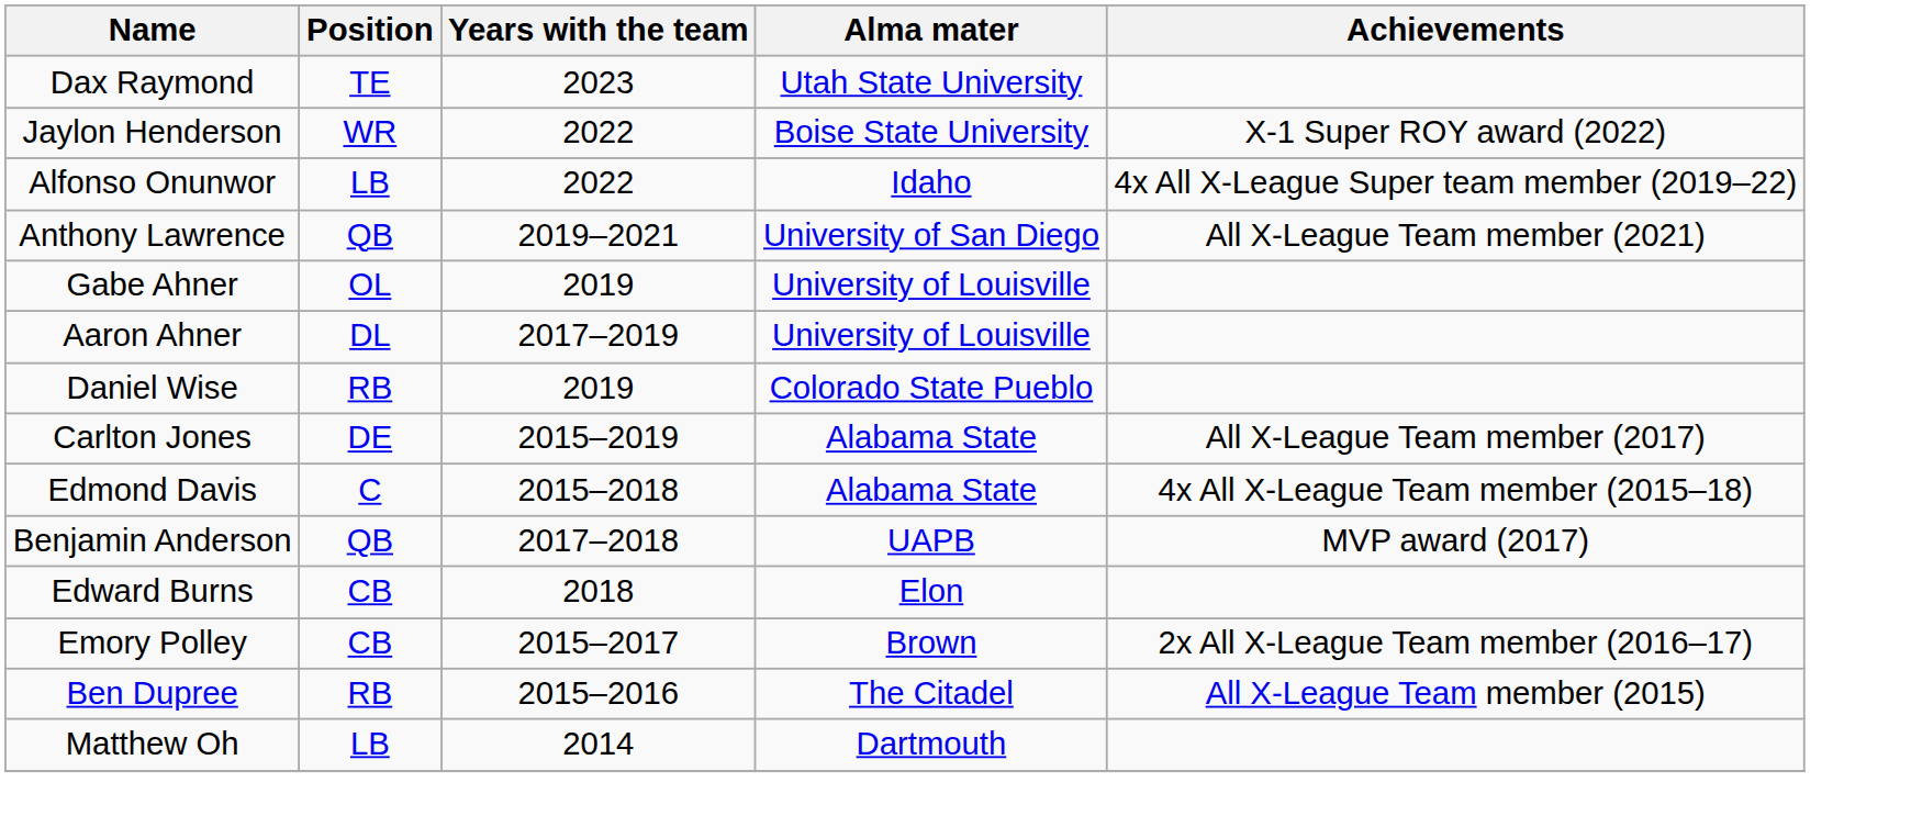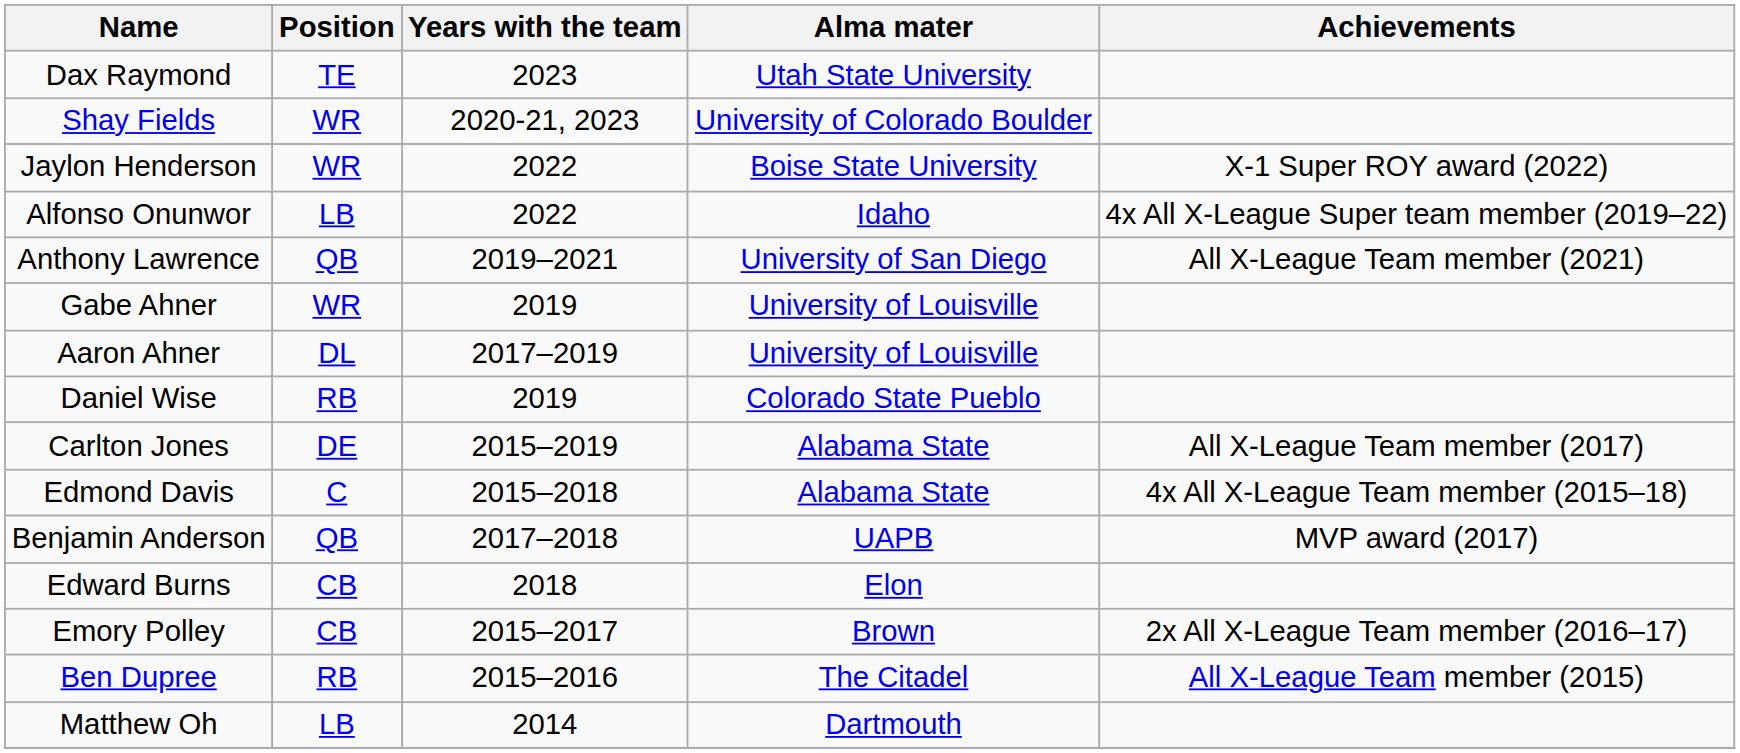 <table class="wikitable" style="text-align:center">
 <tr>
 <th>Name</th>
 <th>Position</th>
 <th>Years with the team</th>
 <th>Alma mater</th>
 <th>Achievements</th>
 </tr>
 <tr>
 <td>Dax Raymond</td>
 <td><a href='#'>TE</a></td>
 <td>2023</td>
 <td><a href='#'>Utah State University</a></td>
+<td></td>
+</tr>
+<tr>
+<td><a href='#'>Shay Fields</a></td>
+<td><a href='#'>WR</a></td>
+<td>2020-21, 2023</td>
+<td><a href='#'>University of Colorado Boulder</a></td>
 <td></td>
 </tr>
 <tr>
 <td>Jaylon Henderson</td>
 <td><a href='#'>WR</a></td>
 <td>2022</td>
 <td><a href='#'>Boise State University</a></td>
 <td>X-1 Super ROY award (2022)</td>
 </tr>
 <tr>
 <td>Alfonso Onunwor</td>
 <td><a href='#'>LB</a></td>
 <td>2022</td>
 <td><a href='#'>Idaho</a></td>
 <td>4x All X-League Super team member (2019–22)</td>
 </tr>
 <tr>
 <td>Anthony Lawrence</td>
 <td><a href='#'>QB</a></td>
 <td>2019–2021</td>
 <td><a href='#'>University of San Diego</a></td>
 <td>All X-League Team member (2021)</td>
 </tr>
 <tr>
 <td>Gabe Ahner</td>
-<td><a href='#'>OL</a></td>
+<td><a href='#'>WR</a></td>
 <td>2019</td>
 <td><a href='#'>University of Louisville</a></td>
 <td></td>
 </tr>
 <tr>
 <td>Aaron Ahner</td>
 <td><a href='#'>DL</a></td>
 <td>2017–2019</td>
 <td><a href='#'>University of Louisville</a></td>
 <td></td>
 </tr>
 <tr>
 <td>Daniel Wise</td>
 <td><a href='#'>RB</a></td>
 <td>2019</td>
 <td><a href='#'>Colorado State Pueblo</a></td>
 <td></td>
 </tr>
 <tr>
 <td>Carlton Jones</td>
 <td><a href='#'>DE</a></td>
 <td>2015–2019</td>
 <td><a href='#'>Alabama State</a></td>
 <td>All X-League Team member (2017)</td>
 </tr>
 <tr>
 <td>Edmond Davis</td>
 <td><a href='#'>C</a></td>
 <td>2015–2018</td>
 <td><a href='#'>Alabama State</a></td>
 <td>4x All X-League Team member (2015–18)</td>
 </tr>
 <tr>
 <td>Benjamin Anderson</td>
 <td><a href='#'>QB</a></td>
 <td>2017–2018</td>
 <td><a href='#'>UAPB</a></td>
 <td>MVP award (2017)</td>
 </tr>
 <tr>
 <td>Edward Burns</td>
 <td><a href='#'>CB</a></td>
 <td>2018</td>
 <td><a href='#'>Elon</a></td>
 <td></td>
 </tr>
 <tr>
 <td>Emory Polley</td>
 <td><a href='#'>CB</a></td>
 <td>2015–2017</td>
 <td><a href='#'>Brown</a></td>
 <td>2x All X-League Team member (2016–17)</td>
 </tr>
 <tr>
 <td><a href='#'>Ben Dupree</a></td>
 <td><a href='#'>RB</a></td>
 <td>2015–2016</td>
 <td><a href='#'>The Citadel</a></td>
 <td><a href='#'>All X-League Team</a> member (2015)</td>
 </tr>
 <tr>
 <td>Matthew Oh</td>
 <td><a href='#'>LB</a></td>
 <td>2014</td>
 <td><a href='#'>Dartmouth</a></td>
 <td></td>
 </tr>
 <tr>
 </tr>
 </table>
